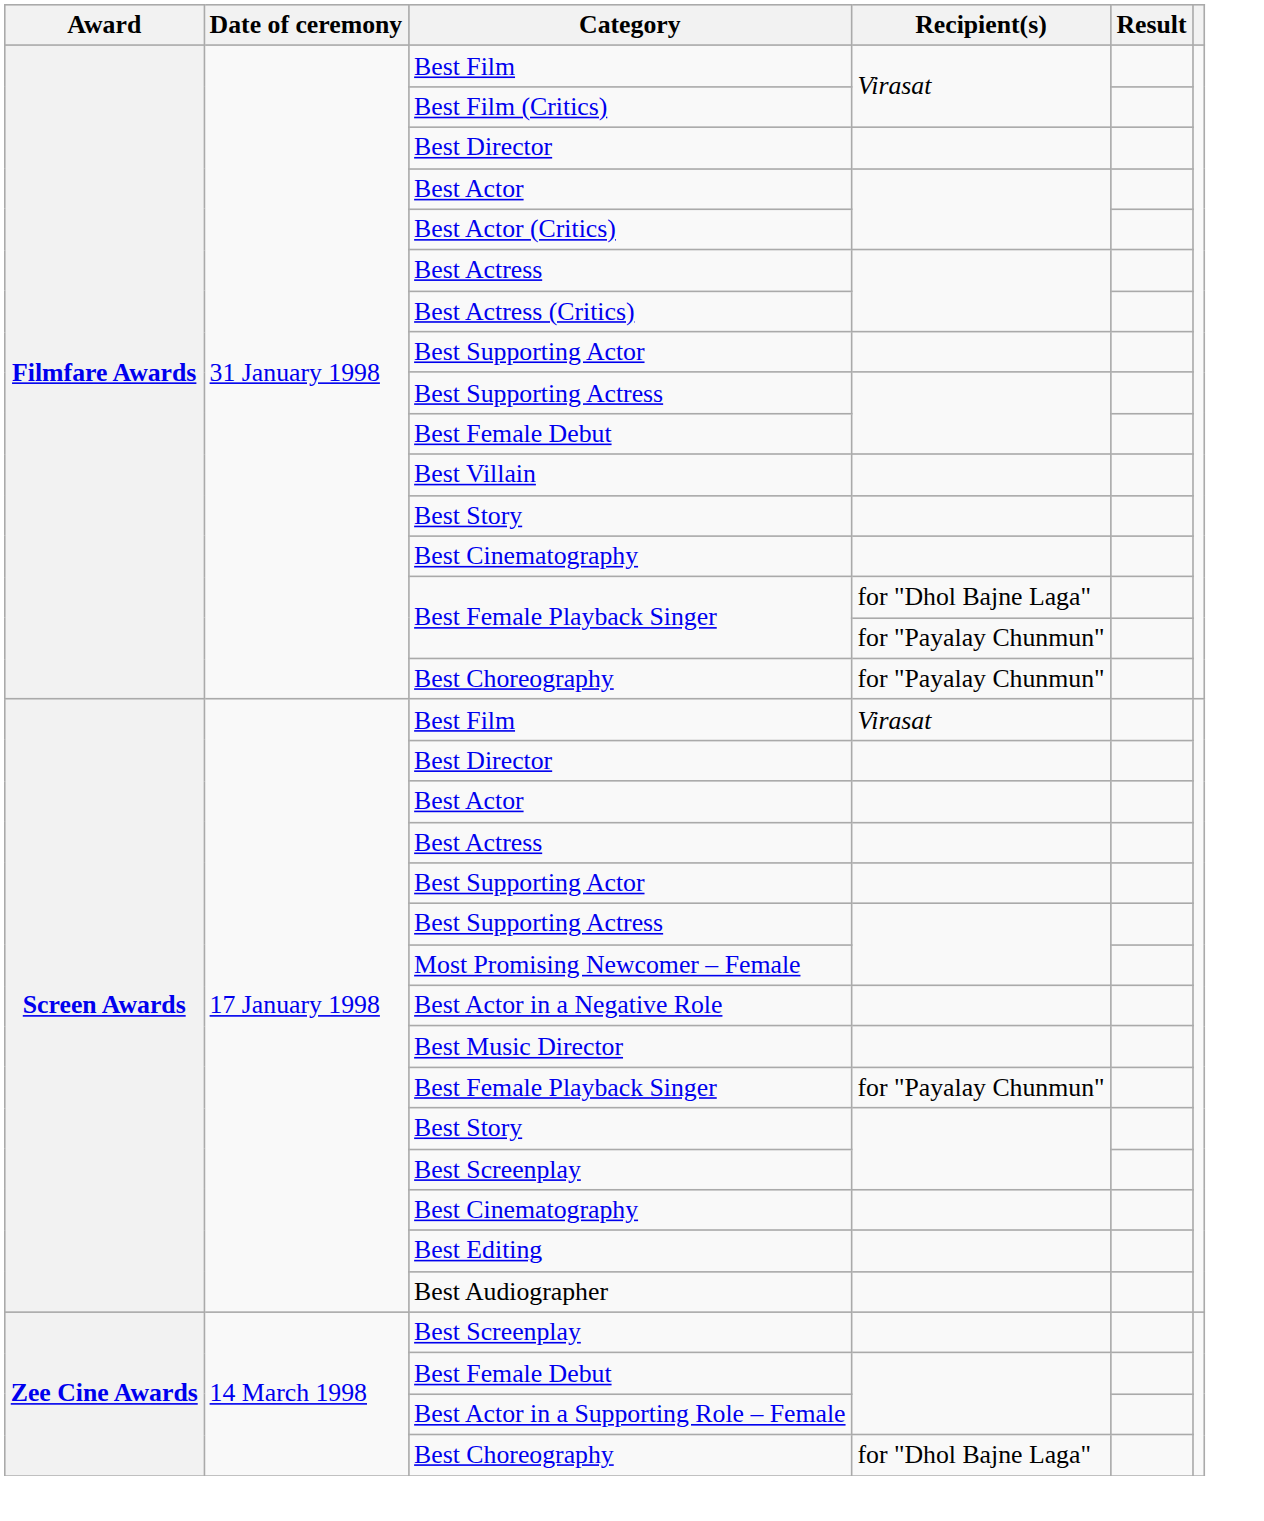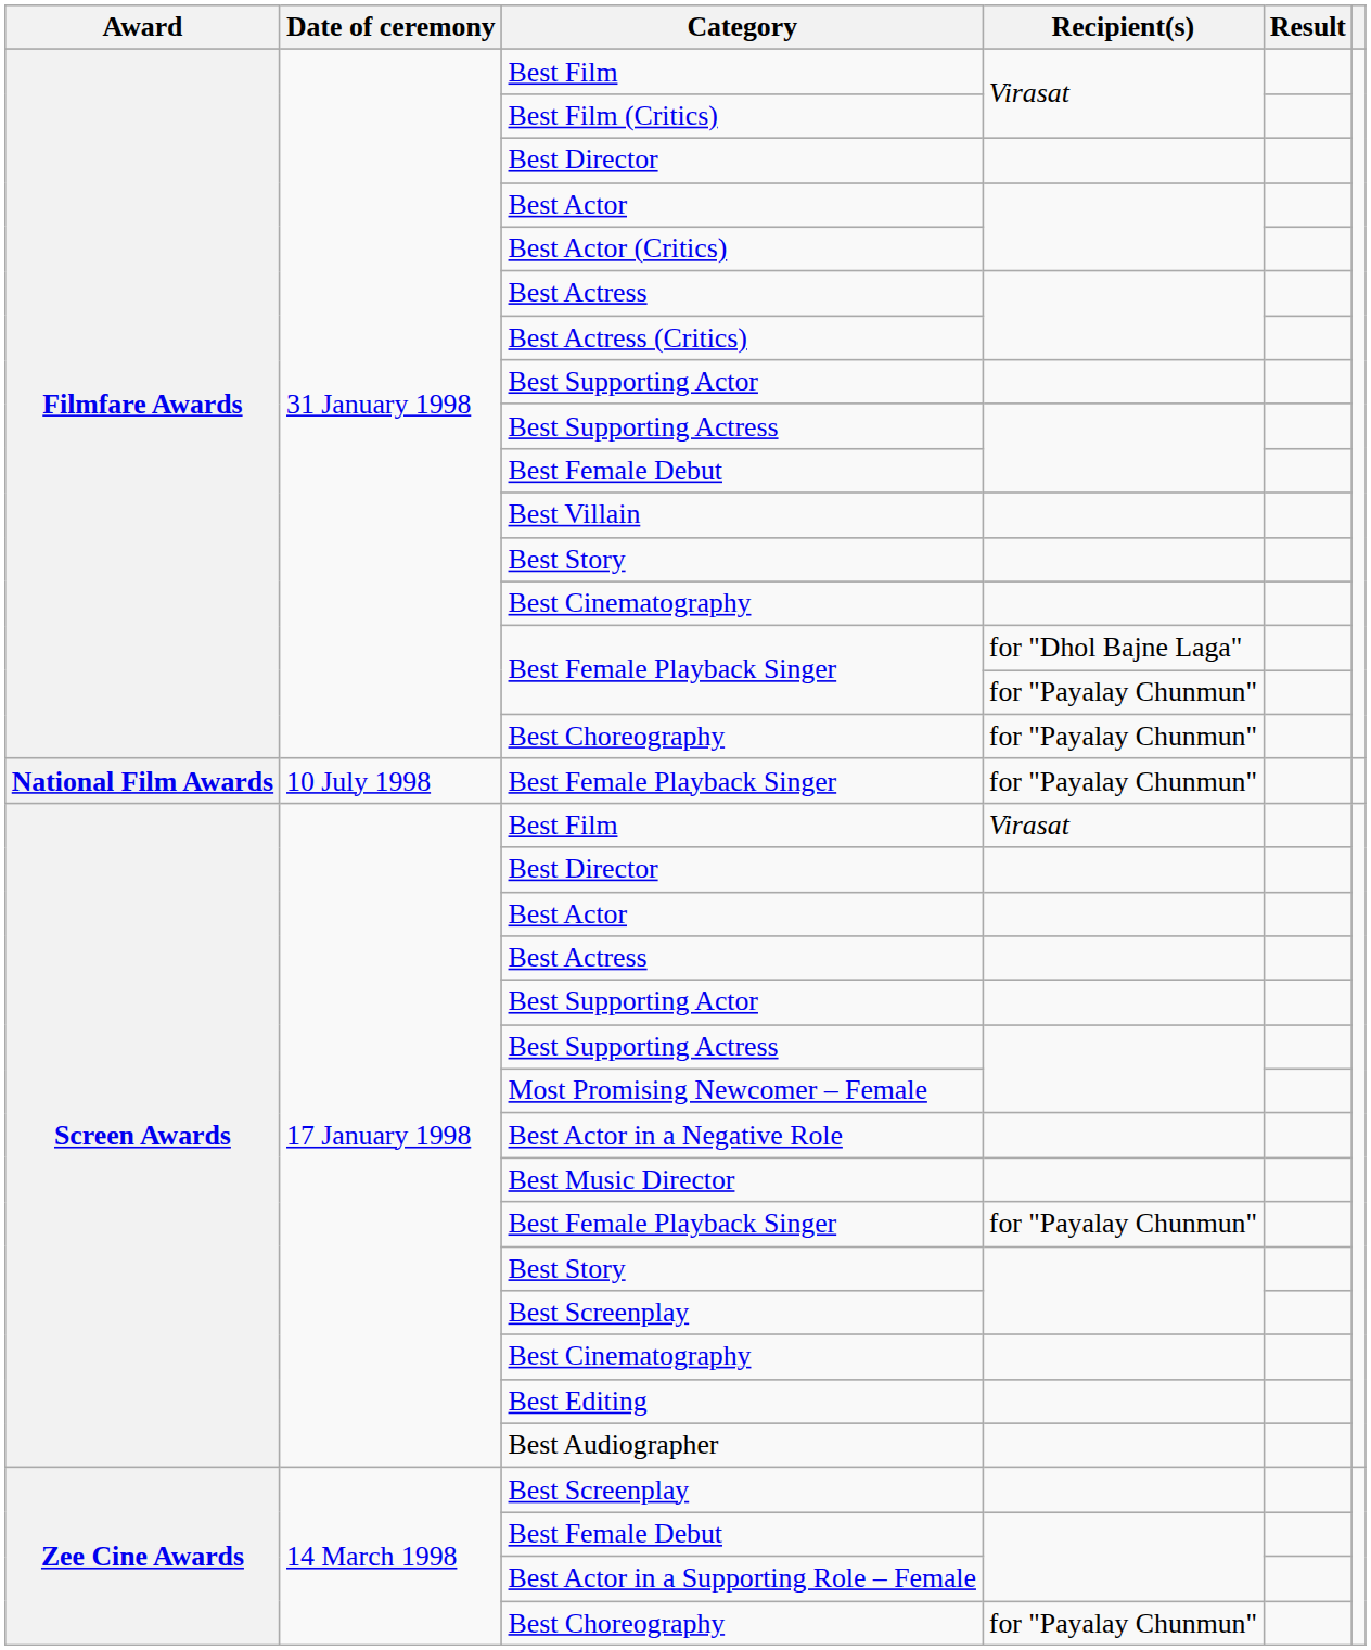 <table class="wikitable plainrowheaders sortable">
 <tr>
 <th scope="col">Award</th>
 <th scope="col">Date of ceremony</th>
 <th scope="col">Category</th>
 <th scope="col">Recipient(s)</th>
 <th scope="col">Result</th>
 <th scope="col" class="unsortable"></th>
 </tr>
 <tr>
 <th scope="row" rowspan="16"><a href='#'>Filmfare Awards</a></th>
 <td rowspan="16"><a href='#'>31 January 1998</a></td>
 <td><a href='#'>Best Film</a></td>
 <td rowspan="2"><em>Virasat</em></td>
 <td></td>
 <td style="text-align:center;" rowspan="16"><br></td>
 </tr>
 <tr>
 <td><a href='#'>Best Film (Critics)</a></td>
 <td></td>
 </tr>
 <tr>
 <td><a href='#'>Best Director</a></td>
 <td></td>
 <td></td>
 </tr>
 <tr>
 <td><a href='#'>Best Actor</a></td>
 <td rowspan="2"></td>
 <td></td>
 </tr>
 <tr>
 <td><a href='#'>Best Actor (Critics)</a></td>
 <td></td>
 </tr>
 <tr>
 <td><a href='#'>Best Actress</a></td>
 <td rowspan="2"></td>
 <td></td>
 </tr>
 <tr>
 <td><a href='#'>Best Actress (Critics)</a></td>
 <td></td>
 </tr>
 <tr>
 <td><a href='#'>Best Supporting Actor</a></td>
 <td></td>
 <td></td>
 </tr>
 <tr>
 <td><a href='#'>Best Supporting Actress</a></td>
 <td rowspan="2"></td>
 <td></td>
 </tr>
 <tr>
 <td><a href='#'>Best Female Debut</a></td>
 <td></td>
 </tr>
 <tr>
 <td><a href='#'>Best Villain</a></td>
 <td></td>
 <td></td>
 </tr>
 <tr>
 <td><a href='#'>Best Story</a></td>
 <td></td>
 <td></td>
 </tr>
 <tr>
 <td><a href='#'>Best Cinematography</a></td>
 <td></td>
 <td></td>
 </tr>
 <tr>
 <td rowspan="2"><a href='#'>Best Female Playback Singer</a></td>
 <td> for "Dhol Bajne Laga"</td>
 <td></td>
 </tr>
 <tr>
 <td> for "Payalay Chunmun"</td>
 <td></td>
 </tr>
 <tr>
 <td><a href='#'>Best Choreography</a></td>
 <td> for "Payalay Chunmun"</td>
 <td></td>
+</tr>
+<tr>
+<th scope="row"><a href='#'>National Film Awards</a></th>
+<td><a href='#'>10 July 1998</a></td>
+<td><a href='#'>Best Female Playback Singer</a></td>
+<td> for "Payalay Chunmun"</td>
+<td></td>
+<td style="text-align:center;"></td>
 </tr>
 <tr>
 <th scope="row" rowspan="15"><a href='#'>Screen Awards</a></th>
 <td rowspan="15"><a href='#'>17 January 1998</a></td>
 <td><a href='#'>Best Film</a></td>
 <td><em>Virasat</em></td>
 <td></td>
 <td style="text-align:center;" rowspan="15"><br><br><br></td>
 </tr>
 <tr>
 <td><a href='#'>Best Director</a></td>
 <td></td>
 <td></td>
 </tr>
 <tr>
 <td><a href='#'>Best Actor</a></td>
 <td></td>
 <td></td>
 </tr>
 <tr>
 <td><a href='#'>Best Actress</a></td>
 <td></td>
 <td></td>
 </tr>
 <tr>
 <td><a href='#'>Best Supporting Actor</a></td>
 <td></td>
 <td></td>
 </tr>
 <tr>
 <td><a href='#'>Best Supporting Actress</a></td>
 <td rowspan="2"></td>
 <td></td>
 </tr>
 <tr>
 <td><a href='#'>Most Promising Newcomer – Female</a></td>
 <td></td>
 </tr>
 <tr>
 <td><a href='#'>Best Actor in a Negative Role</a></td>
 <td></td>
 <td></td>
 </tr>
 <tr>
 <td><a href='#'>Best Music Director</a></td>
 <td></td>
 <td></td>
 </tr>
 <tr>
 <td><a href='#'>Best Female Playback Singer</a></td>
 <td> for "Payalay Chunmun"</td>
 <td></td>
 </tr>
 <tr>
 <td><a href='#'>Best Story</a></td>
 <td rowspan="2"></td>
 <td></td>
 </tr>
 <tr>
 <td><a href='#'>Best Screenplay</a></td>
 <td></td>
 </tr>
 <tr>
 <td><a href='#'>Best Cinematography</a></td>
 <td></td>
 <td></td>
 </tr>
 <tr>
 <td><a href='#'>Best Editing</a></td>
 <td></td>
 <td></td>
 </tr>
 <tr>
 <td>Best Audiographer</td>
 <td></td>
 <td></td>
 </tr>
 <tr>
 <th scope="row" rowspan="4"><a href='#'>Zee Cine Awards</a></th>
 <td rowspan="4"><a href='#'>14 March 1998</a></td>
 <td><a href='#'>Best Screenplay</a></td>
 <td></td>
 <td></td>
 <td style="text-align:center;" rowspan="4"><br><br><br></td>
 </tr>
 <tr>
 <td><a href='#'>Best Female Debut</a></td>
 <td rowspan="2"></td>
 <td></td>
 </tr>
 <tr>
 <td><a href='#'>Best Actor in a Supporting Role – Female</a></td>
 <td></td>
 </tr>
 <tr>
 <td><a href='#'>Best Choreography</a></td>
-<td> for "Dhol Bajne Laga"</td>
+<td> for "Payalay Chunmun"</td>
 <td></td>
 </tr>
 <tr>
 </tr>
 </table>
